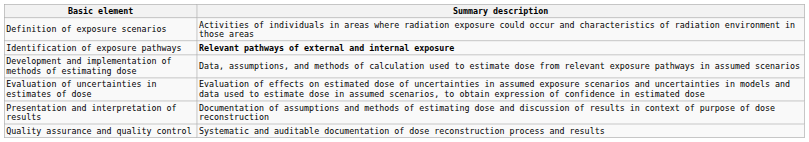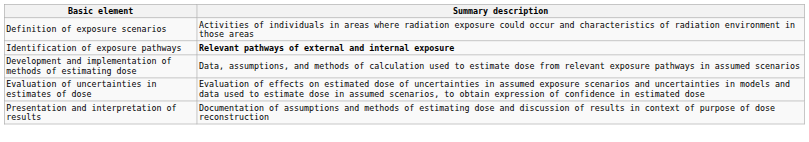 <table class="wikitable">
 <tr>
 <th>Basic element</th>
 <th>Summary description</th>
 </tr>
 <tr>
 <td>Definition of exposure scenarios</td>
 <td>Activities of individuals in areas where radiation exposure could occur and characteristics of radiation environment in those areas</td>
 </tr>
 <tr>
 <td>Identification of exposure pathways</td>
 <td><strong>Relevant pathways of external and internal exposure</strong></td>
 </tr>
 <tr>
 <td>Development and implementation of methods of estimating dose</td>
 <td>Data, assumptions, and methods of calculation used to estimate dose from relevant exposure pathways in assumed scenarios</td>
 </tr>
 <tr>
 <td>Evaluation of uncertainties in estimates of dose</td>
 <td>Evaluation of effects on estimated dose of uncertainties in assumed exposure scenarios and uncertainties in models and data used to estimate dose in assumed scenarios, to obtain expression of confidence in estimated dose</td>
 </tr>
 <tr>
 <td>Presentation and interpretation of results</td>
 <td>Documentation of assumptions and methods of estimating dose and discussion of results in context of purpose of dose reconstruction</td>
 </tr>
-<tr>
-<td>Quality assurance and quality control</td>
-<td>Systematic and auditable documentation of dose reconstruction process and results</td>
-</tr>
 </table>
